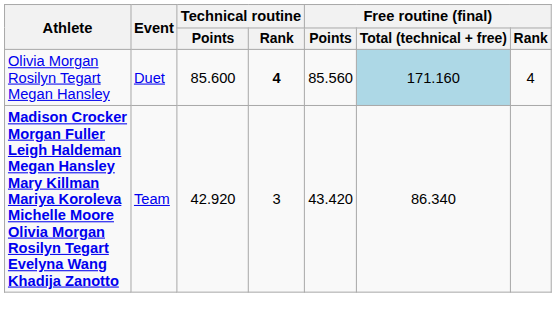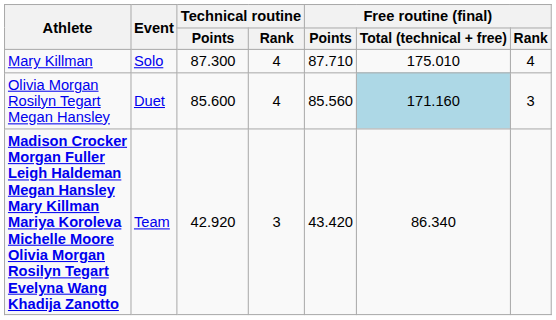 <table class="wikitable" style="font-size:90%;">
 <tr>
 <th rowspan=2>Athlete</th>
 <th rowspan=2>Event</th>
 <th colspan=2>Technical routine</th>
 <th colspan=3>Free routine (final)</th>
 </tr>
 <tr style="font-size:95%">
 <th>Points</th>
 <th>Rank</th>
 <th>Points</th>
 <th>Total (technical + free)</th>
 <th>Rank</th>
 </tr>
 <tr align=center>
+<td align=left><a href='#'>Mary Killman</a></td>
+<td align=left><a href='#'>Solo</a></td>
+<td>87.300</td>
+<td>4</td>
+<td>87.710</td>
+<td>175.010</td>
+<td>4</td>
+</tr>
+<tr align=center>
 <td align=left><a href='#'>Olivia Morgan</a> <br> <a href='#'>Rosilyn Tegart</a> <br> <a href='#'>Megan Hansley</a></td>
 <td align=left><a href='#'>Duet</a></td>
 <td>85.600</td>
-<td><strong>4</strong></td>
+<td>4</td>
 <td>85.560</td>
 <td style="background: lightblue;">171.160</td>
-<td>4</td>
+<td>3</td>
 </tr>
 <tr align=center>
 <td align=left><strong><a href='#'>Madison Crocker</a> <br> <a href='#'>Morgan Fuller</a> <br> <a href='#'>Leigh Haldeman</a> <br> <a href='#'>Megan Hansley</a> <br> <a href='#'>Mary Killman</a> <br> <a href='#'>Mariya Koroleva</a> <br> <a href='#'>Michelle Moore</a> <br> <a href='#'>Olivia Morgan</a> <br> <a href='#'>Rosilyn Tegart</a> <br> <a href='#'>Evelyna Wang</a> <br> <a href='#'>Khadija Zanotto</a></strong></td>
 <td align=left><a href='#'>Team</a></td>
 <td>42.920</td>
 <td>3</td>
 <td>43.420</td>
 <td>86.340</td>
 <td></td>
 </tr>
 </table>
